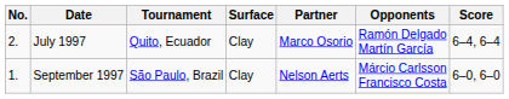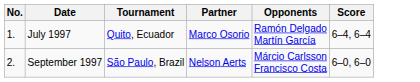 <table class="sortable wikitable" style=font-size:97%>
 <tr>
 <th>No.</th>
 <th>Date</th>
 <th>Tournament</th>
-<th>Surface</th>
 <th>Partner</th>
 <th>Opponents</th>
 <th>Score</th>
 </tr>
 <tr>
-<td>2.</td>
+<td>1.</td>
 <td>July 1997</td>
 <td><a href='#'>Quito</a>, Ecuador</td>
-<td>Clay</td>
 <td> <a href='#'>Marco Osorio</a></td>
 <td> <a href='#'>Ramón Delgado</a><br> <a href='#'>Martín García</a></td>
 <td>6–4, 6–4</td>
 </tr>
 <tr>
-<td>1.</td>
+<td>2.</td>
 <td>September 1997</td>
 <td><a href='#'>São Paulo</a>, Brazil</td>
-<td>Clay</td>
 <td> <a href='#'>Nelson Aerts</a></td>
 <td> <a href='#'>Márcio Carlsson</a><br> <a href='#'>Francisco Costa</a></td>
 <td>6–0, 6–0</td>
 </tr>
 </table>
